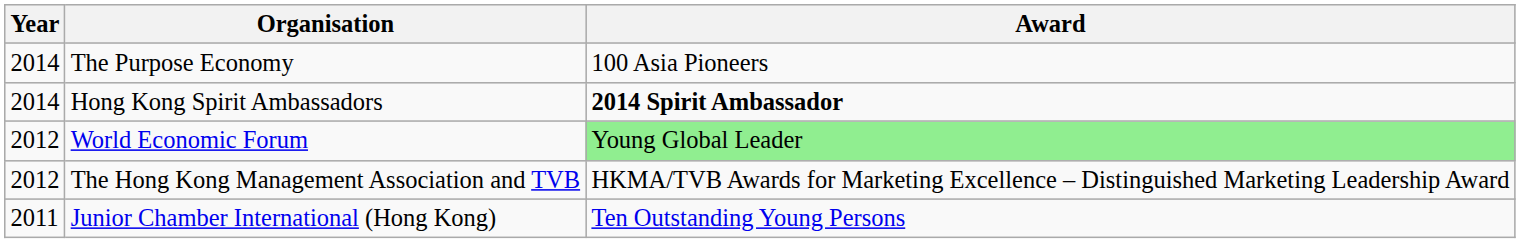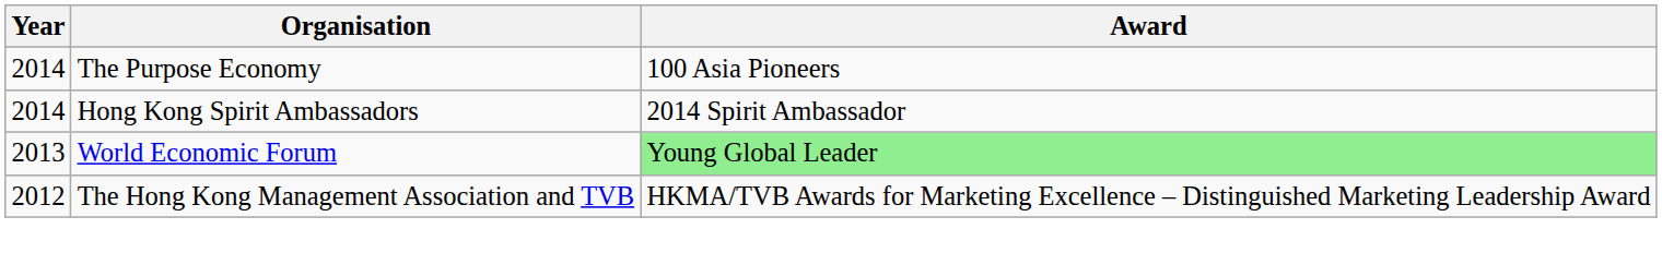 <table class="wikitable">
 <tr>
 <th>Year</th>
 <th>Organisation</th>
 <th>Award</th>
 </tr>
 <tr>
 <td>2014</td>
 <td>The Purpose Economy</td>
 <td>100 Asia Pioneers</td>
 </tr>
 <tr>
 <td>2014</td>
 <td>Hong Kong Spirit Ambassadors</td>
-<td><strong>2014 Spirit Ambassador</strong></td>
+<td>2014 Spirit Ambassador</td>
 </tr>
 <tr>
-<td>2012</td>
+<td>2013</td>
 <td><a href='#'>World Economic Forum</a></td>
 <td style="background: lightgreen;">Young Global Leader</td>
 </tr>
 <tr>
 <td>2012</td>
 <td>The Hong Kong Management Association and <a href='#'>TVB</a></td>
 <td>HKMA/TVB Awards for Marketing Excellence – Distinguished Marketing Leadership Award</td>
 </tr>
-<tr>
-<td>2011</td>
-<td><a href='#'>Junior Chamber International</a> (Hong Kong)</td>
-<td><a href='#'>Ten Outstanding Young Persons</a></td>
-</tr>
 </table>
